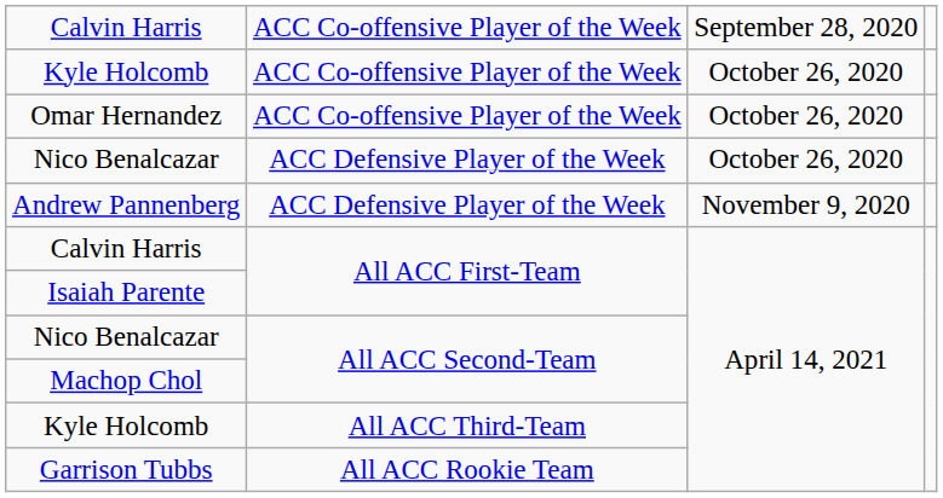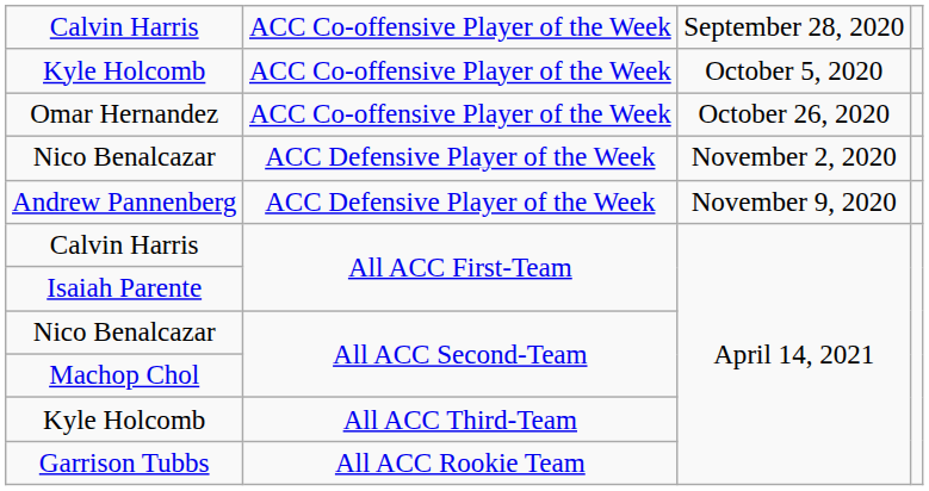 <table class="wikitable sortable" style="text-align: center">
 <tr>
 <td><a href='#'>Calvin Harris</a></td>
 <td><a href='#'>ACC Co-offensive Player of the Week</a></td>
 <td>September 28, 2020</td>
 <td></td>
 </tr>
 <tr>
 <td><a href='#'>Kyle Holcomb</a></td>
 <td><a href='#'>ACC Co-offensive Player of the Week</a></td>
-<td>October 26, 2020</td>
+<td>October 5, 2020</td>
 <td></td>
 </tr>
 <tr>
 <td>Omar Hernandez</td>
 <td><a href='#'>ACC Co-offensive Player of the Week</a></td>
 <td>October 26, 2020</td>
 <td></td>
 </tr>
 <tr>
 <td>Nico Benalcazar</td>
 <td><a href='#'>ACC Defensive Player of the Week</a></td>
-<td>October 26, 2020</td>
+<td>November 2, 2020</td>
 <td></td>
 </tr>
 <tr>
 <td><a href='#'>Andrew Pannenberg</a></td>
 <td><a href='#'>ACC Defensive Player of the Week</a></td>
 <td>November 9, 2020</td>
 <td></td>
 </tr>
 <tr>
 <td>Calvin Harris</td>
 <td rowspan=2><a href='#'>All ACC First-Team</a></td>
 <td rowspan=6>April 14, 2021</td>
 <td rowspan=6></td>
 </tr>
 <tr>
 <td><a href='#'>Isaiah Parente</a></td>
 </tr>
 <tr>
 <td>Nico Benalcazar</td>
 <td rowspan=2><a href='#'>All ACC Second-Team</a></td>
 </tr>
 <tr>
 <td><a href='#'>Machop Chol</a></td>
 </tr>
 <tr>
 <td>Kyle Holcomb</td>
 <td><a href='#'>All ACC Third-Team</a></td>
 </tr>
 <tr>
 <td><a href='#'>Garrison Tubbs</a></td>
 <td><a href='#'>All ACC Rookie Team</a></td>
 </tr>
 </table>
